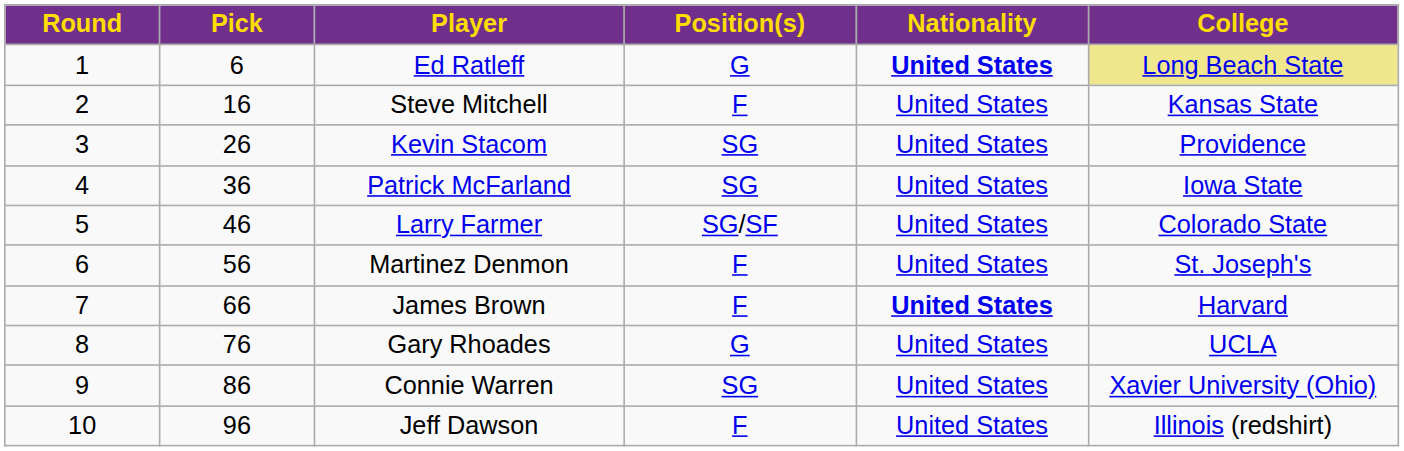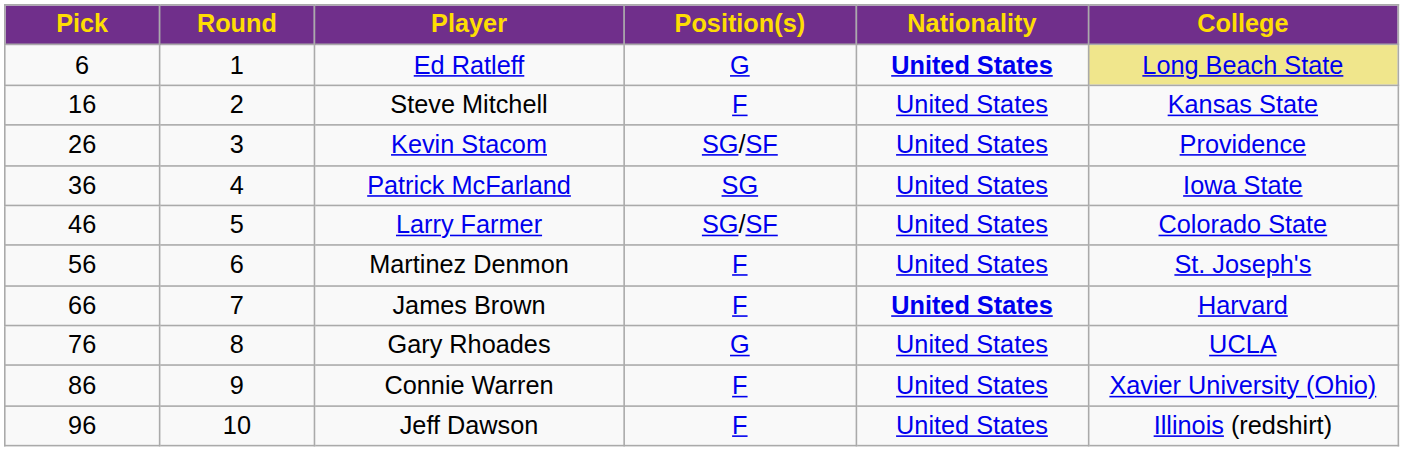 <table class="wikitable sortable sortable">
 <tr>
+<th style="background:#702F8B; color:#FEDD03" width="10%">Pick</th>
 <th style="background:#702F8B; color:#FEDD03" width="10%">Round</th>
-<th style="background:#702F8B; color:#FEDD03" width="10%">Pick</th>
 <th style="background:#702F8B; color:#FEDD03" width="20%">Player</th>
 <th style="background:#702F8B; color:#FEDD03" width="15%">Position(s)</th>
 <th style="background:#702F8B; color:#FEDD03" width="15%">Nationality</th>
 <th style="background:#702F8B; color:#FEDD03" width="20%">College</th>
 </tr>
 <tr style="text-align: center">
+<td>6</td>
 <td>1</td>
-<td>6</td>
 <td><a href='#'>Ed Ratleff</a></td>
 <td><a href='#'>G</a></td>
 <td><strong> <a href='#'>United States</a></strong></td>
 <td style="background: khaki;"><a href='#'>Long Beach State</a></td>
 </tr>
 <tr style="text-align: center">
+<td>16</td>
 <td>2</td>
-<td>16</td>
 <td>Steve Mitchell</td>
 <td><a href='#'>F</a></td>
 <td> <a href='#'>United States</a></td>
 <td><a href='#'>Kansas State</a></td>
 </tr>
 <tr style="text-align: center">
+<td>26</td>
 <td>3</td>
-<td>26</td>
 <td><a href='#'>Kevin Stacom</a></td>
-<td><a href='#'>SG</a></td>
+<td><a href='#'>SG</a>/<a href='#'>SF</a></td>
 <td> <a href='#'>United States</a></td>
 <td><a href='#'>Providence</a></td>
 </tr>
 <tr style="text-align: center">
+<td>36</td>
 <td>4</td>
-<td>36</td>
 <td><a href='#'>Patrick McFarland</a></td>
 <td><a href='#'>SG</a></td>
 <td> <a href='#'>United States</a></td>
 <td><a href='#'>Iowa State</a></td>
 </tr>
 <tr style="text-align: center">
+<td>46</td>
 <td>5</td>
-<td>46</td>
 <td><a href='#'>Larry Farmer</a></td>
 <td><a href='#'>SG</a>/<a href='#'>SF</a></td>
 <td> <a href='#'>United States</a></td>
 <td><a href='#'>Colorado State</a></td>
 </tr>
 <tr style="text-align: center">
+<td>56</td>
 <td>6</td>
-<td>56</td>
 <td>Martinez Denmon</td>
 <td><a href='#'>F</a></td>
 <td> <a href='#'>United States</a></td>
 <td><a href='#'>St. Joseph's</a></td>
 </tr>
 <tr style="text-align: center">
+<td>66</td>
 <td>7</td>
-<td>66</td>
 <td>James Brown</td>
 <td><a href='#'>F</a></td>
 <td><strong> <a href='#'>United States</a></strong></td>
 <td><a href='#'>Harvard</a></td>
 </tr>
 <tr style="text-align: center">
+<td>76</td>
 <td>8</td>
-<td>76</td>
 <td>Gary Rhoades</td>
 <td><a href='#'>G</a></td>
 <td> <a href='#'>United States</a></td>
 <td><a href='#'>UCLA</a></td>
 </tr>
 <tr style="text-align: center">
+<td>86</td>
 <td>9</td>
-<td>86</td>
 <td>Connie Warren</td>
-<td><a href='#'>SG</a></td>
+<td><a href='#'>F</a></td>
 <td> <a href='#'>United States</a></td>
 <td><a href='#'>Xavier University (Ohio)</a></td>
 </tr>
 <tr style="text-align: center">
+<td>96</td>
 <td>10</td>
-<td>96</td>
 <td>Jeff Dawson</td>
 <td><a href='#'>F</a></td>
 <td> <a href='#'>United States</a></td>
 <td><a href='#'>Illinois</a> (redshirt)</td>
 </tr>
 </table>
